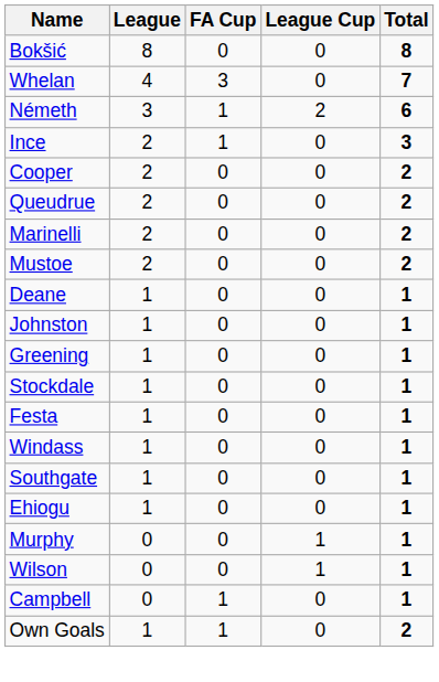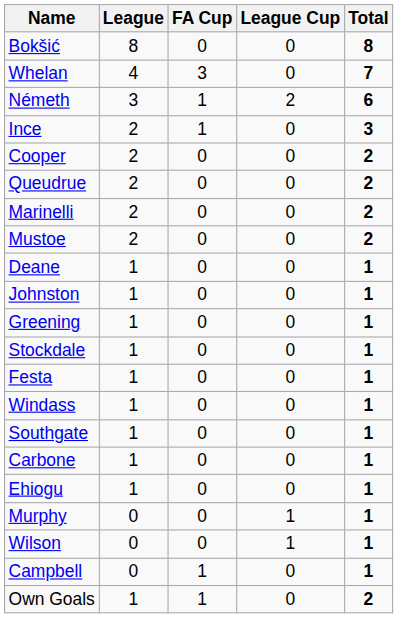 <table class="wikitable sortable" style="text-align:center">
 <tr>
 <th>Name</th>
 <th>League</th>
 <th>FA Cup</th>
 <th>League Cup</th>
 <th>Total</th>
 </tr>
 <tr>
 <td align="left"> <a href='#'>Bokšić</a></td>
 <td>8</td>
 <td>0</td>
 <td>0</td>
 <td><strong>8</strong></td>
 </tr>
 <tr>
 <td align="left"> <a href='#'>Whelan</a></td>
 <td>4</td>
 <td>3</td>
 <td>0</td>
 <td><strong>7</strong></td>
 </tr>
 <tr>
 <td align="left"> <a href='#'>Németh</a></td>
 <td>3</td>
 <td>1</td>
 <td>2</td>
 <td><strong>6</strong></td>
 </tr>
 <tr>
 <td align="left"> <a href='#'>Ince</a></td>
 <td>2</td>
 <td>1</td>
 <td>0</td>
 <td><strong>3</strong></td>
 </tr>
 <tr>
 <td align="left"> <a href='#'>Cooper</a></td>
 <td>2</td>
 <td>0</td>
 <td>0</td>
 <td><strong>2</strong></td>
 </tr>
 <tr>
 <td align="left"> <a href='#'>Queudrue</a></td>
 <td>2</td>
 <td>0</td>
 <td>0</td>
 <td><strong>2</strong></td>
 </tr>
 <tr>
 <td align="left"> <a href='#'>Marinelli</a></td>
 <td>2</td>
 <td>0</td>
 <td>0</td>
 <td><strong>2</strong></td>
 </tr>
 <tr>
 <td align="left"> <a href='#'>Mustoe</a></td>
 <td>2</td>
 <td>0</td>
 <td>0</td>
 <td><strong>2</strong></td>
 </tr>
 <tr>
 <td align="left"> <a href='#'>Deane</a></td>
 <td>1</td>
 <td>0</td>
 <td>0</td>
 <td><strong>1</strong></td>
 </tr>
 <tr>
 <td align="left"> <a href='#'>Johnston</a></td>
 <td>1</td>
 <td>0</td>
 <td>0</td>
 <td><strong>1</strong></td>
 </tr>
 <tr>
 <td align="left"> <a href='#'>Greening</a></td>
 <td>1</td>
 <td>0</td>
 <td>0</td>
 <td><strong>1</strong></td>
 </tr>
 <tr>
 <td align="left"> <a href='#'>Stockdale</a></td>
 <td>1</td>
 <td>0</td>
 <td>0</td>
 <td><strong>1</strong></td>
 </tr>
 <tr>
 <td align="left"> <a href='#'>Festa</a></td>
 <td>1</td>
 <td>0</td>
 <td>0</td>
 <td><strong>1</strong></td>
 </tr>
 <tr>
 <td align="left"> <a href='#'>Windass</a></td>
 <td>1</td>
 <td>0</td>
 <td>0</td>
 <td><strong>1</strong></td>
 </tr>
 <tr>
 <td align="left"> <a href='#'>Southgate</a></td>
 <td>1</td>
 <td>0</td>
 <td>0</td>
 <td><strong>1</strong></td>
 </tr>
 <tr>
+<td align="left"> <a href='#'>Carbone</a></td>
+<td>1</td>
+<td>0</td>
+<td>0</td>
+<td><strong>1</strong></td>
+</tr>
+<tr>
 <td align="left"> <a href='#'>Ehiogu</a></td>
 <td>1</td>
 <td>0</td>
 <td>0</td>
 <td><strong>1</strong></td>
 </tr>
 <tr>
 <td align="left"> <a href='#'>Murphy</a></td>
 <td>0</td>
 <td>0</td>
 <td>1</td>
 <td><strong>1</strong></td>
 </tr>
 <tr>
 <td align="left"> <a href='#'>Wilson</a></td>
 <td>0</td>
 <td>0</td>
 <td>1</td>
 <td><strong>1</strong></td>
 </tr>
 <tr>
 <td align="left"> <a href='#'>Campbell</a></td>
 <td>0</td>
 <td>1</td>
 <td>0</td>
 <td><strong>1</strong></td>
 </tr>
 <tr>
 <td align="left">Own Goals</td>
 <td>1</td>
 <td>1</td>
 <td>0</td>
 <td><strong>2</strong></td>
 </tr>
 </table>
